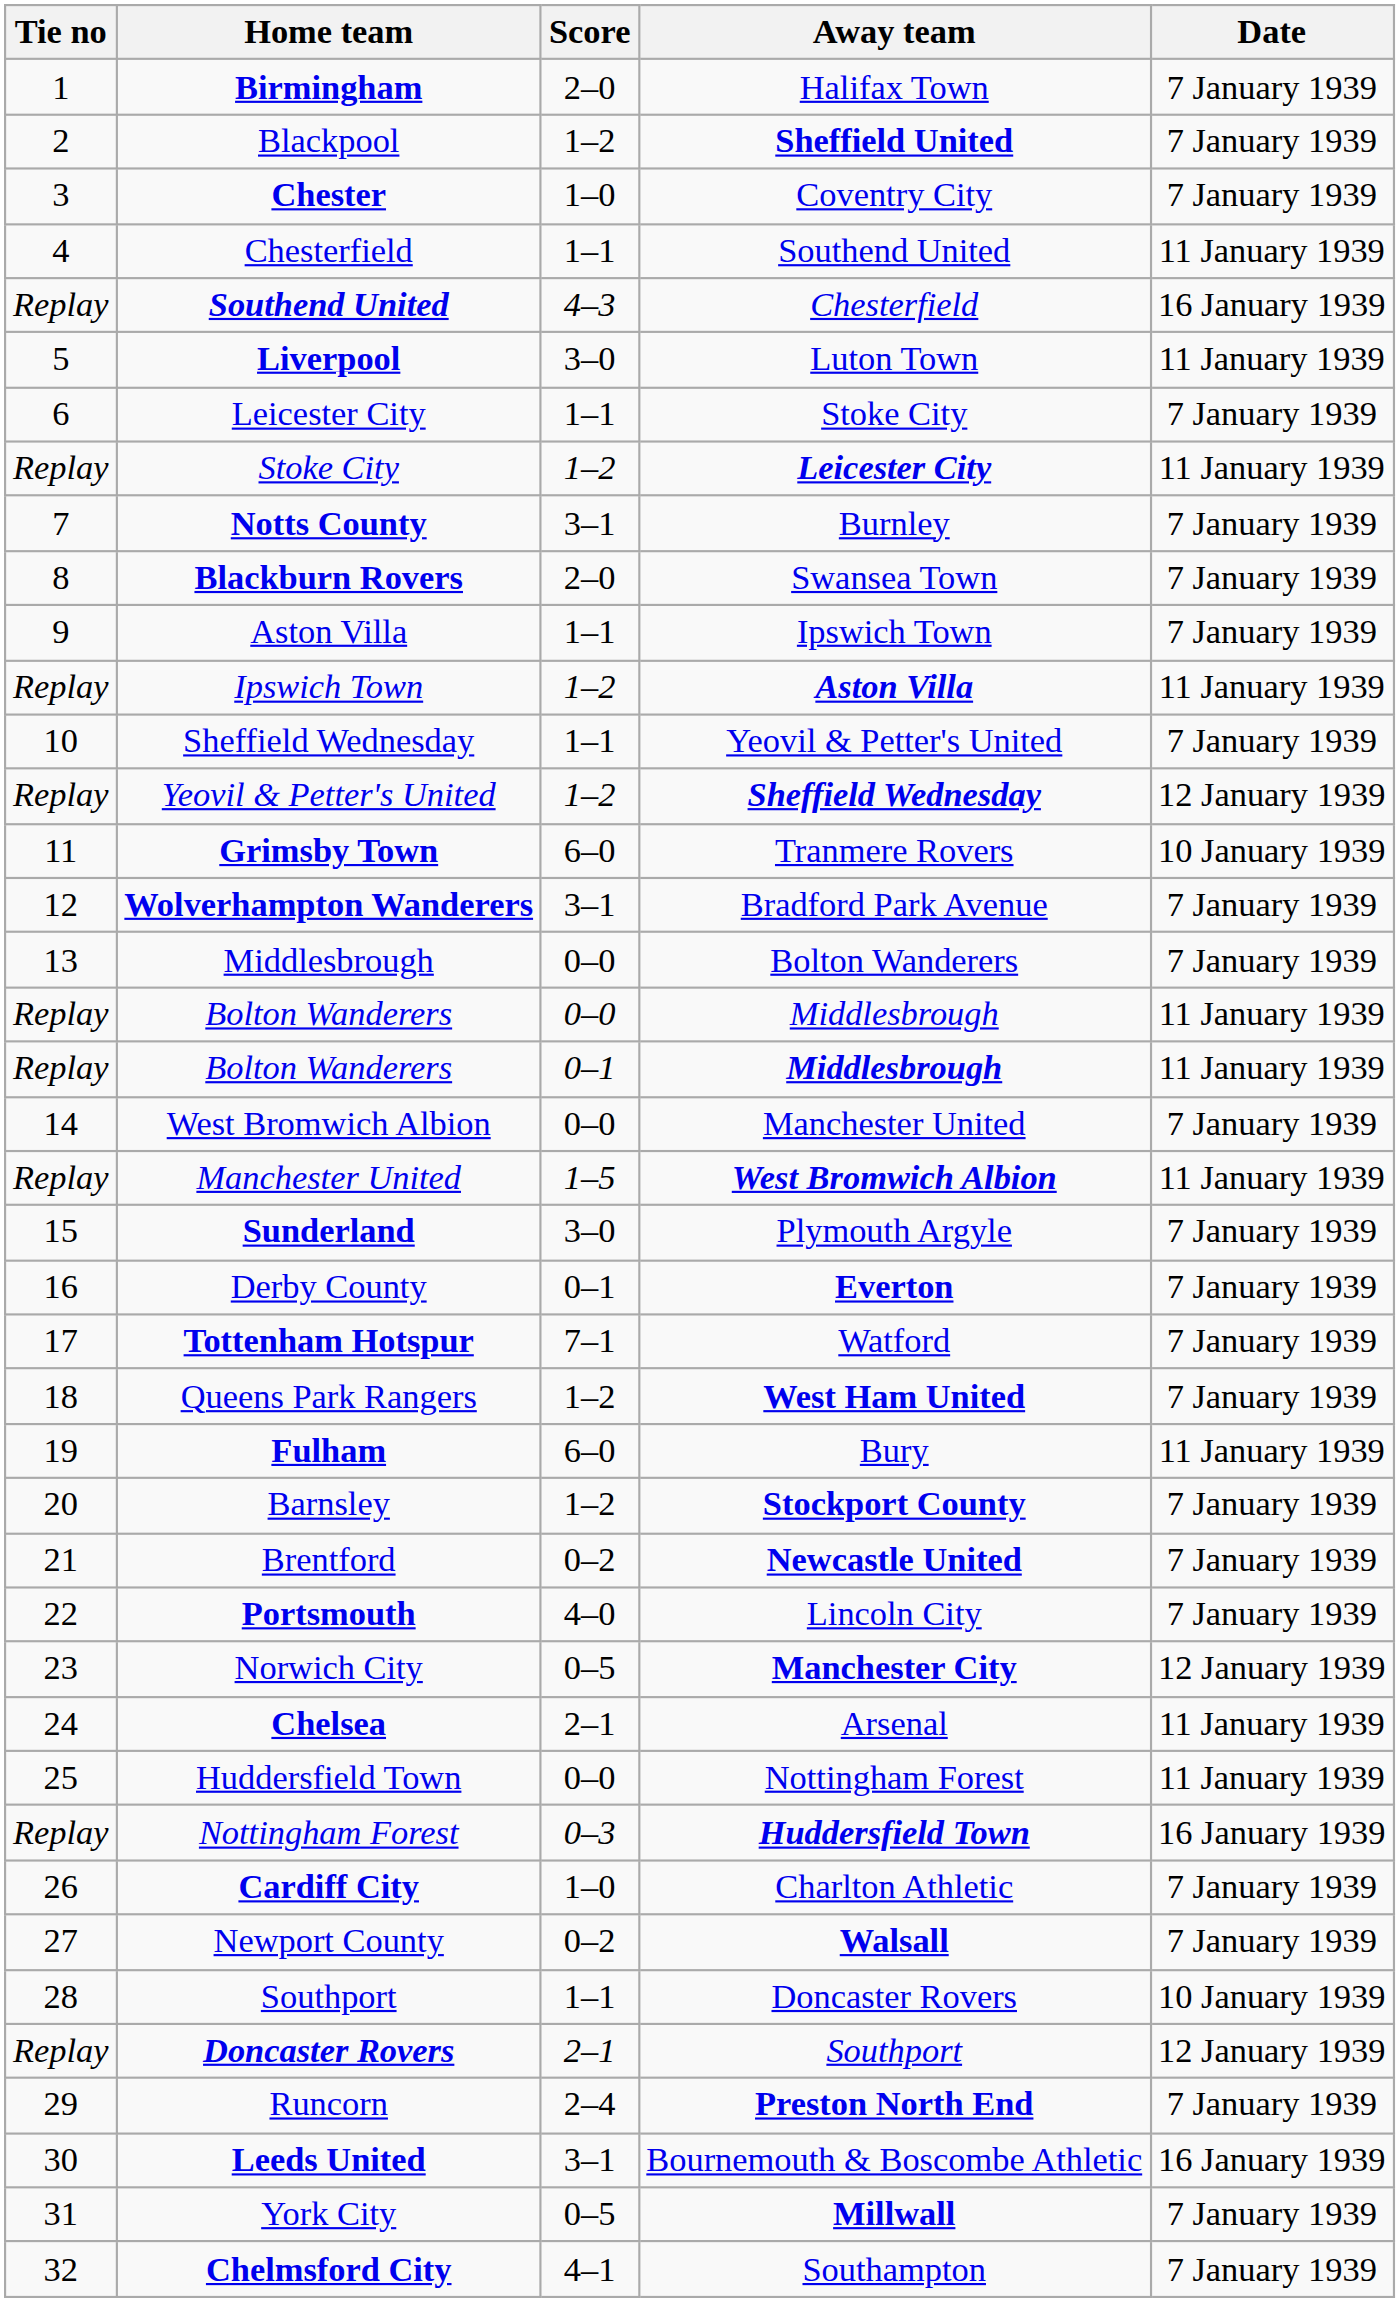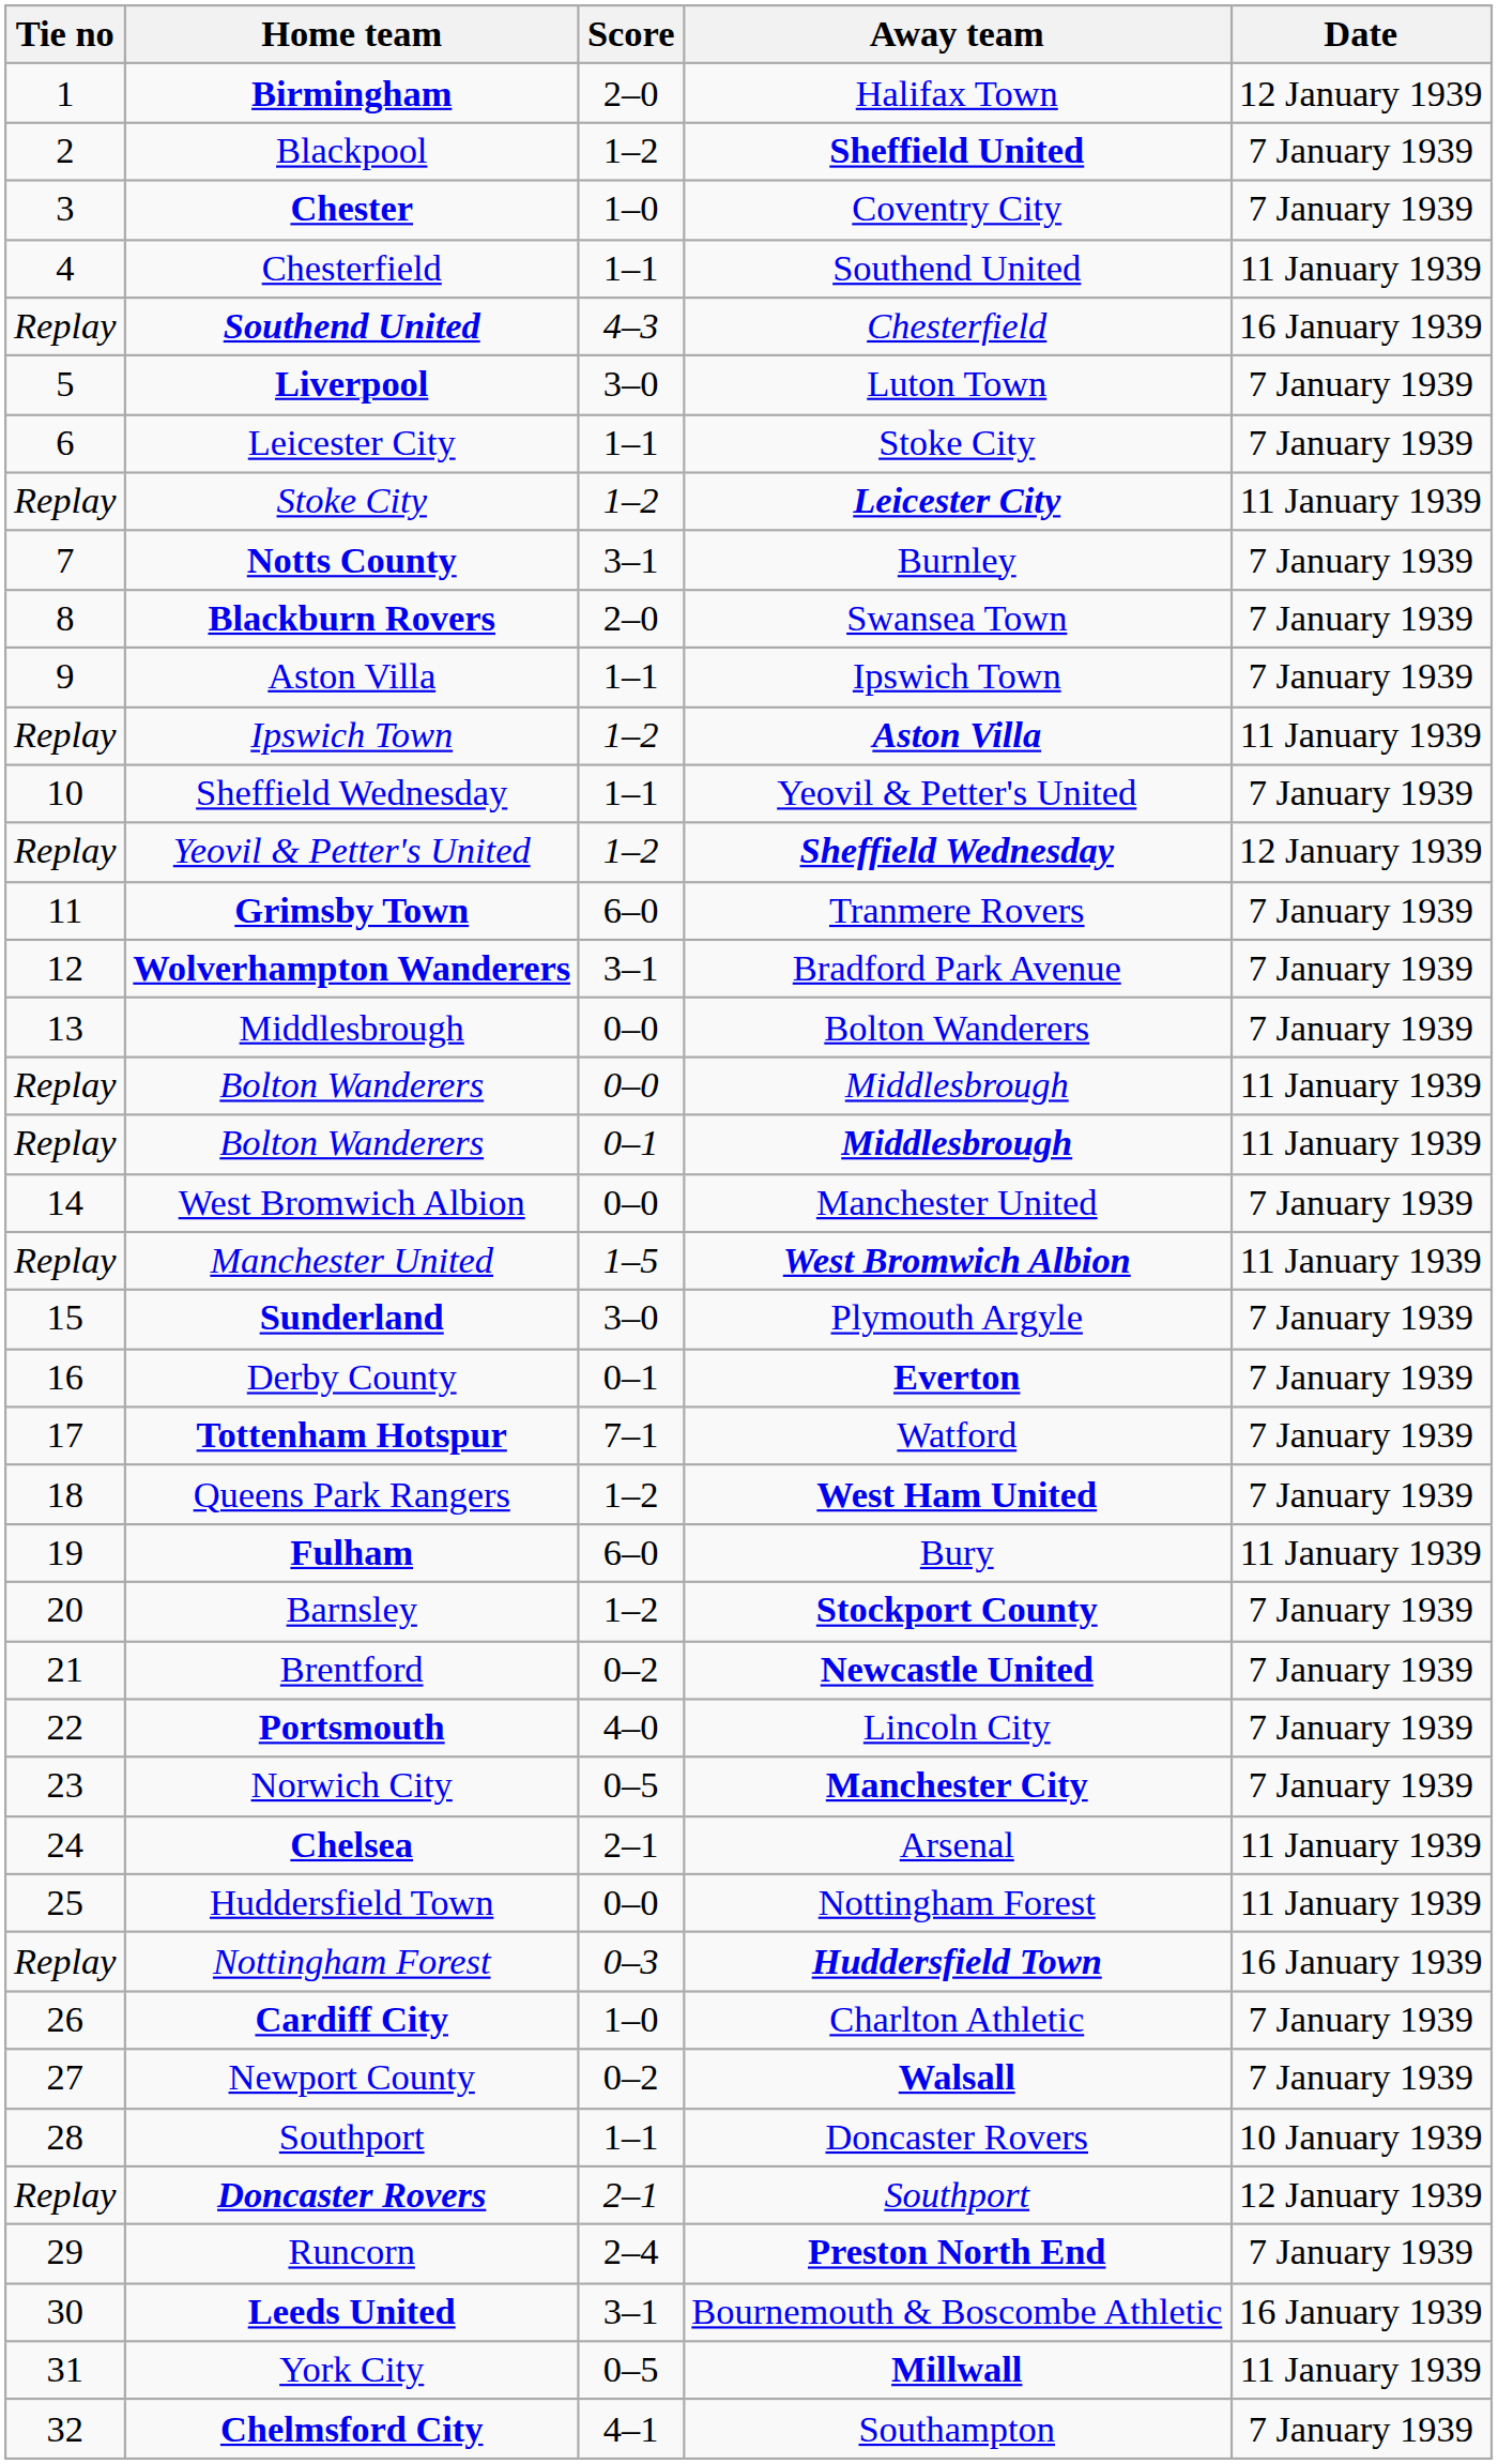 <table class="wikitable" style="text-align: center">
 <tr>
 <th>Tie no</th>
 <th>Home team</th>
 <th>Score</th>
 <th>Away team</th>
 <th>Date</th>
 </tr>
 <tr>
 <td>1</td>
 <td><strong><a href='#'>Birmingham</a></strong></td>
 <td>2–0</td>
 <td><a href='#'>Halifax Town</a></td>
-<td>7 January 1939</td>
+<td>12 January 1939</td>
 </tr>
 <tr>
 <td>2</td>
 <td><a href='#'>Blackpool</a></td>
 <td>1–2</td>
 <td><strong><a href='#'>Sheffield United</a></strong></td>
 <td>7 January 1939</td>
 </tr>
 <tr>
 <td>3</td>
 <td><strong><a href='#'>Chester</a></strong></td>
 <td>1–0</td>
 <td><a href='#'>Coventry City</a></td>
 <td>7 January 1939</td>
 </tr>
 <tr>
 <td>4</td>
 <td><a href='#'>Chesterfield</a></td>
 <td>1–1</td>
 <td><a href='#'>Southend United</a></td>
 <td>11 January 1939</td>
 </tr>
 <tr>
 <td><em>Replay</em></td>
 <td><strong><em><a href='#'>Southend United</a></em></strong></td>
 <td><em>4–3</em></td>
 <td><em><a href='#'>Chesterfield</a></em></td>
 <td>16 January 1939</td>
 </tr>
 <tr>
 <td>5</td>
 <td><strong><a href='#'>Liverpool</a></strong></td>
 <td>3–0</td>
 <td><a href='#'>Luton Town</a></td>
-<td>11 January 1939</td>
+<td>7 January 1939</td>
 </tr>
 <tr>
 <td>6</td>
 <td><a href='#'>Leicester City</a></td>
 <td>1–1</td>
 <td><a href='#'>Stoke City</a></td>
 <td>7 January 1939</td>
 </tr>
 <tr>
 <td><em>Replay</em></td>
 <td><em><a href='#'>Stoke City</a></em></td>
 <td><em>1–2</em></td>
 <td><strong><em><a href='#'>Leicester City</a></em></strong></td>
 <td>11 January 1939</td>
 </tr>
 <tr>
 <td>7</td>
 <td><strong><a href='#'>Notts County</a></strong></td>
 <td>3–1</td>
 <td><a href='#'>Burnley</a></td>
 <td>7 January 1939</td>
 </tr>
 <tr>
 <td>8</td>
 <td><strong><a href='#'>Blackburn Rovers</a></strong></td>
 <td>2–0</td>
 <td><a href='#'>Swansea Town</a></td>
 <td>7 January 1939</td>
 </tr>
 <tr>
 <td>9</td>
 <td><a href='#'>Aston Villa</a></td>
 <td>1–1</td>
 <td><a href='#'>Ipswich Town</a></td>
 <td>7 January 1939</td>
 </tr>
 <tr>
 <td><em>Replay</em></td>
 <td><em><a href='#'>Ipswich Town</a></em></td>
 <td><em>1–2</em></td>
 <td><strong><em><a href='#'>Aston Villa</a></em></strong></td>
 <td>11 January 1939</td>
 </tr>
 <tr>
 <td>10</td>
 <td><a href='#'>Sheffield Wednesday</a></td>
 <td>1–1</td>
 <td><a href='#'>Yeovil & Petter's United</a></td>
 <td>7 January 1939</td>
 </tr>
 <tr>
 <td><em>Replay</em></td>
 <td><em><a href='#'>Yeovil & Petter's United</a></em></td>
 <td><em>1–2</em></td>
 <td><strong><em><a href='#'>Sheffield Wednesday</a></em></strong></td>
 <td>12 January 1939</td>
 </tr>
 <tr>
 <td>11</td>
 <td><strong><a href='#'>Grimsby Town</a></strong></td>
 <td>6–0</td>
 <td><a href='#'>Tranmere Rovers</a></td>
-<td>10 January 1939</td>
+<td>7 January 1939</td>
 </tr>
 <tr>
 <td>12</td>
 <td><strong><a href='#'>Wolverhampton Wanderers</a></strong></td>
 <td>3–1</td>
 <td><a href='#'>Bradford Park Avenue</a></td>
 <td>7 January 1939</td>
 </tr>
 <tr>
 <td>13</td>
 <td><a href='#'>Middlesbrough</a></td>
 <td>0–0</td>
 <td><a href='#'>Bolton Wanderers</a></td>
 <td>7 January 1939</td>
 </tr>
 <tr>
 <td><em>Replay</em></td>
 <td><em><a href='#'>Bolton Wanderers</a></em></td>
 <td><em>0–0</em></td>
 <td><em><a href='#'>Middlesbrough</a></em></td>
 <td>11 January 1939</td>
 </tr>
 <tr>
 <td><em>Replay</em></td>
 <td><em><a href='#'>Bolton Wanderers</a></em></td>
 <td><em>0–1</em></td>
 <td><strong><em><a href='#'>Middlesbrough</a></em></strong></td>
 <td>11 January 1939</td>
 </tr>
 <tr>
 <td>14</td>
 <td><a href='#'>West Bromwich Albion</a></td>
 <td>0–0</td>
 <td><a href='#'>Manchester United</a></td>
 <td>7 January 1939</td>
 </tr>
 <tr>
 <td><em>Replay</em></td>
 <td><em><a href='#'>Manchester United</a></em></td>
 <td><em>1–5</em></td>
 <td><strong><em><a href='#'>West Bromwich Albion</a></em></strong></td>
 <td>11 January 1939</td>
 </tr>
 <tr>
 <td>15</td>
 <td><strong><a href='#'>Sunderland</a></strong></td>
 <td>3–0</td>
 <td><a href='#'>Plymouth Argyle</a></td>
 <td>7 January 1939</td>
 </tr>
 <tr>
 <td>16</td>
 <td><a href='#'>Derby County</a></td>
 <td>0–1</td>
 <td><strong><a href='#'>Everton</a></strong></td>
 <td>7 January 1939</td>
 </tr>
 <tr>
 <td>17</td>
 <td><strong><a href='#'>Tottenham Hotspur</a></strong></td>
 <td>7–1</td>
 <td><a href='#'>Watford</a></td>
 <td>7 January 1939</td>
 </tr>
 <tr>
 <td>18</td>
 <td><a href='#'>Queens Park Rangers</a></td>
 <td>1–2</td>
 <td><strong><a href='#'>West Ham United</a></strong></td>
 <td>7 January 1939</td>
 </tr>
 <tr>
 <td>19</td>
 <td><strong><a href='#'>Fulham</a></strong></td>
 <td>6–0</td>
 <td><a href='#'>Bury</a></td>
 <td>11 January 1939</td>
 </tr>
 <tr>
 <td>20</td>
 <td><a href='#'>Barnsley</a></td>
 <td>1–2</td>
 <td><strong><a href='#'>Stockport County</a></strong></td>
 <td>7 January 1939</td>
 </tr>
 <tr>
 <td>21</td>
 <td><a href='#'>Brentford</a></td>
 <td>0–2</td>
 <td><strong><a href='#'>Newcastle United</a></strong></td>
 <td>7 January 1939</td>
 </tr>
 <tr>
 <td>22</td>
 <td><strong><a href='#'>Portsmouth</a></strong></td>
 <td>4–0</td>
 <td><a href='#'>Lincoln City</a></td>
 <td>7 January 1939</td>
 </tr>
 <tr>
 <td>23</td>
 <td><a href='#'>Norwich City</a></td>
 <td>0–5</td>
 <td><strong><a href='#'>Manchester City</a></strong></td>
-<td>12 January 1939</td>
+<td>7 January 1939</td>
 </tr>
 <tr>
 <td>24</td>
 <td><strong><a href='#'>Chelsea</a></strong></td>
 <td>2–1</td>
 <td><a href='#'>Arsenal</a></td>
 <td>11 January 1939</td>
 </tr>
 <tr>
 <td>25</td>
 <td><a href='#'>Huddersfield Town</a></td>
 <td>0–0</td>
 <td><a href='#'>Nottingham Forest</a></td>
 <td>11 January 1939</td>
 </tr>
 <tr>
 <td><em>Replay</em></td>
 <td><em><a href='#'>Nottingham Forest</a></em></td>
 <td><em>0–3</em></td>
 <td><strong><em><a href='#'>Huddersfield Town</a></em></strong></td>
 <td>16 January 1939</td>
 </tr>
 <tr>
 <td>26</td>
 <td><strong><a href='#'>Cardiff City</a></strong></td>
 <td>1–0</td>
 <td><a href='#'>Charlton Athletic</a></td>
 <td>7 January 1939</td>
 </tr>
 <tr>
 <td>27</td>
 <td><a href='#'>Newport County</a></td>
 <td>0–2</td>
 <td><strong><a href='#'>Walsall</a></strong></td>
 <td>7 January 1939</td>
 </tr>
 <tr>
 <td>28</td>
 <td><a href='#'>Southport</a></td>
 <td>1–1</td>
 <td><a href='#'>Doncaster Rovers</a></td>
 <td>10 January 1939</td>
 </tr>
 <tr>
 <td><em>Replay</em></td>
 <td><strong><em><a href='#'>Doncaster Rovers</a></em></strong></td>
 <td><em>2–1</em></td>
 <td><em><a href='#'>Southport</a></em></td>
 <td>12 January 1939</td>
 </tr>
 <tr>
 <td>29</td>
 <td><a href='#'>Runcorn</a></td>
 <td>2–4</td>
 <td><strong><a href='#'>Preston North End</a></strong></td>
 <td>7 January 1939</td>
 </tr>
 <tr>
 <td>30</td>
 <td><strong><a href='#'>Leeds United</a></strong></td>
 <td>3–1</td>
 <td><a href='#'>Bournemouth & Boscombe Athletic</a></td>
 <td>16 January 1939</td>
 </tr>
 <tr>
 <td>31</td>
 <td><a href='#'>York City</a></td>
 <td>0–5</td>
 <td><strong><a href='#'>Millwall</a></strong></td>
-<td>7 January 1939</td>
+<td>11 January 1939</td>
 </tr>
 <tr>
 <td>32</td>
 <td><strong><a href='#'>Chelmsford City</a></strong></td>
 <td>4–1</td>
 <td><a href='#'>Southampton</a></td>
 <td>7 January 1939</td>
 </tr>
 </table>
